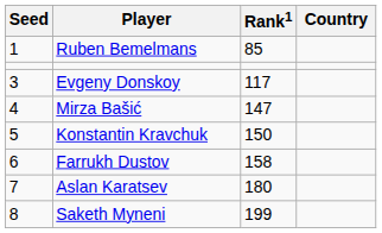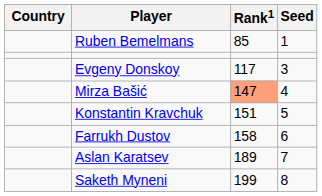 <table class="sortable wikitable">
 <tr>
-<th>Seed</th>
+<th width="70">Country</th>
 <th width="175">Player</th>
 <th>Rank<sup>1</sup></th>
-<th width="70">Country</th>
+<th>Seed</th>
 </tr>
 <tr>
-<td>1</td>
+<td></td>
 <td><a href='#'>Ruben Bemelmans</a></td>
 <td>85</td>
-<td></td>
+<td>1</td>
 </tr>
 <tr>
 <td></td>
 <td></td>
 <td></td>
 <td></td>
 </tr>
 <tr>
-<td>3</td>
+<td></td>
 <td><a href='#'>Evgeny Donskoy</a></td>
 <td>117</td>
-<td></td>
+<td>3</td>
 </tr>
 <tr>
+<td></td>
+<td><a href='#'>Mirza Bašić</a></td>
+<td style="background: lightsalmon;">147</td>
 <td>4</td>
-<td><a href='#'>Mirza Bašić</a></td>
-<td>147</td>
-<td></td>
 </tr>
 <tr>
+<td></td>
+<td><a href='#'>Konstantin Kravchuk</a></td>
+<td>151</td>
 <td>5</td>
-<td><a href='#'>Konstantin Kravchuk</a></td>
-<td>150</td>
-<td></td>
 </tr>
 <tr>
-<td>6</td>
+<td></td>
 <td><a href='#'>Farrukh Dustov</a></td>
 <td>158</td>
-<td></td>
+<td>6</td>
 </tr>
 <tr>
+<td></td>
+<td><a href='#'>Aslan Karatsev</a></td>
+<td>189</td>
 <td>7</td>
-<td><a href='#'>Aslan Karatsev</a></td>
-<td>180</td>
-<td></td>
 </tr>
 <tr>
-<td>8</td>
+<td></td>
 <td><a href='#'>Saketh Myneni</a></td>
 <td>199</td>
-<td></td>
+<td>8</td>
 </tr>
 </table>
